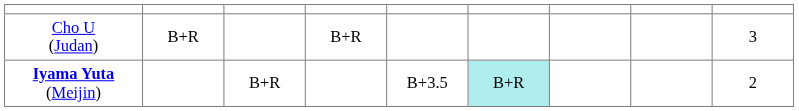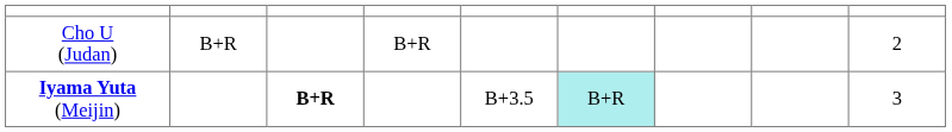 <table class="toccolours" border="1" cellpadding="4" cellspacing="0" style="border-collapse: collapse; margin:0;">
 <tr>
 <th width=125></th>
 <th width=70></th>
 <th width=70></th>
 <th width=70></th>
 <th width=70></th>
 <th width=70></th>
 <th width=70></th>
 <th width=70></th>
 <th width=70></th>
 </tr>
 <tr align=center>
 <td><a href='#'>Cho U</a><br>(<a href='#'>Judan</a>)</td>
 <td>B+R</td>
 <td></td>
 <td>B+R</td>
 <td></td>
 <td></td>
 <td></td>
 <td></td>
-<td>3</td>
+<td>2</td>
 </tr>
 <tr align=center>
 <td><strong><a href='#'>Iyama Yuta</a></strong><br>(<a href='#'>Meijin</a>)</td>
 <td></td>
-<td>B+R</td>
+<td><strong>B+R</strong></td>
 <td></td>
 <td>B+3.5</td>
 <td style="background: paleturquoise;">B+R</td>
 <td></td>
 <td></td>
-<td>2</td>
+<td>3</td>
 </tr>
 </table>
